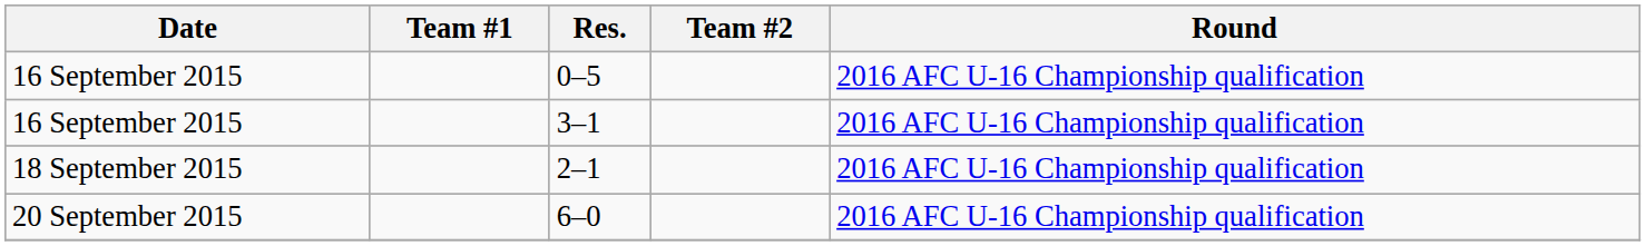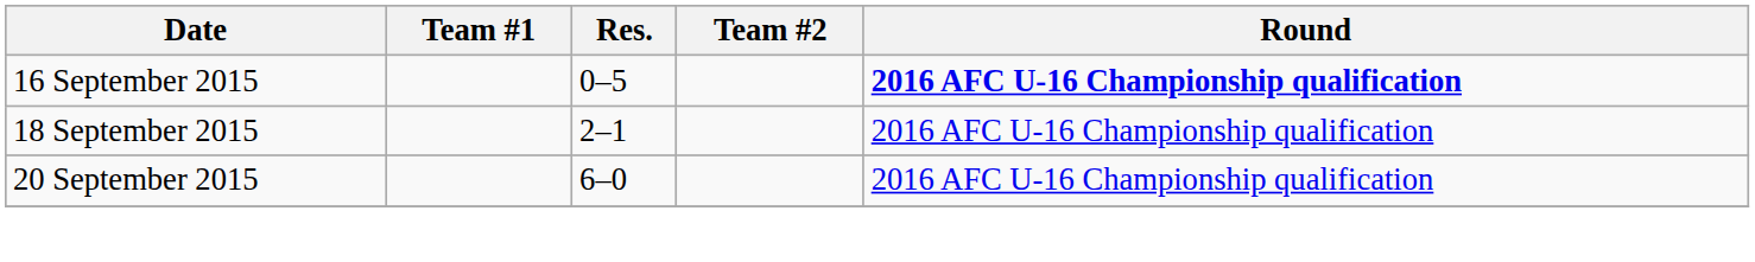 <table class="wikitable" style="text-align: left;" width="70%">
 <tr>
 <th>Date</th>
 <th>Team #1</th>
 <th>Res.</th>
 <th>Team #2</th>
 <th>Round</th>
 </tr>
 <tr>
 <td>16 September 2015</td>
 <td></td>
 <td>0–5</td>
 <td></td>
-<td><a href='#'>2016 AFC U-16 Championship qualification</a></td>
-</tr>
-<tr>
-<td>16 September 2015</td>
-<td></td>
-<td>3–1</td>
-<td></td>
-<td><a href='#'>2016 AFC U-16 Championship qualification</a></td>
+<td><strong><a href='#'>2016 AFC U-16 Championship qualification</a></strong></td>
 </tr>
 <tr>
 <td>18 September 2015</td>
 <td></td>
 <td>2–1</td>
 <td></td>
 <td><a href='#'>2016 AFC U-16 Championship qualification</a></td>
 </tr>
 <tr>
 <td>20 September 2015</td>
 <td></td>
 <td>6–0</td>
 <td></td>
 <td><a href='#'>2016 AFC U-16 Championship qualification</a></td>
 </tr>
 <tr>
 </tr>
 </table>
